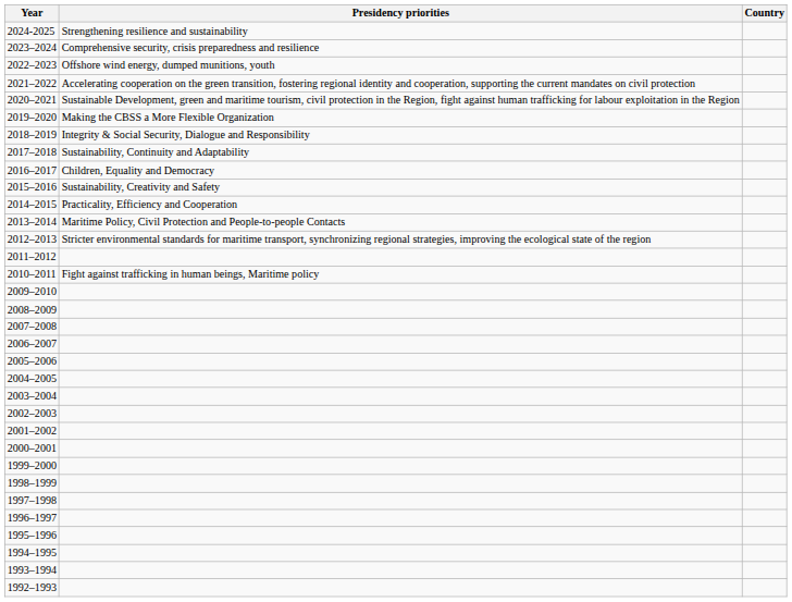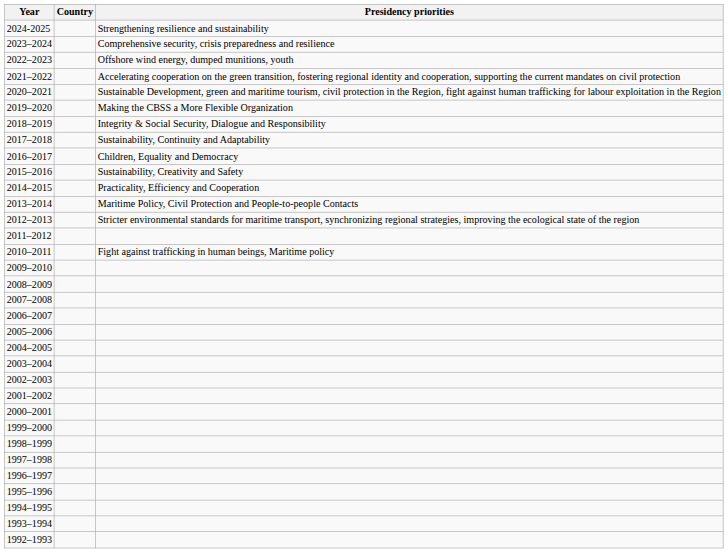 <table class="wikitable mw-collapsible">
 <tr>
 <th>Year</th>
+<th>Country</th>
 <th>Presidency priorities</th>
-<th>Country</th>
 </tr>
 <tr>
 <td>2024-2025</td>
+<td></td>
 <td>Strengthening resilience and sustainability</td>
-<td></td>
 </tr>
 <tr>
 <td>2023–2024</td>
+<td></td>
 <td>Comprehensive security, crisis preparedness and resilience</td>
-<td></td>
 </tr>
 <tr>
 <td>2022–2023</td>
+<td></td>
 <td>Offshore wind energy, dumped munitions, youth</td>
-<td></td>
 </tr>
 <tr>
 <td>2021–2022</td>
+<td></td>
 <td>Accelerating cooperation on the green transition, fostering regional identity and cooperation, supporting the current mandates on civil protection</td>
-<td></td>
 </tr>
 <tr>
 <td>2020–2021</td>
+<td></td>
 <td>Sustainable Development, green and maritime tourism, civil protection in the Region, fight against human trafficking for labour exploitation in the Region</td>
-<td></td>
 </tr>
 <tr>
 <td>2019–2020</td>
+<td></td>
 <td>Making the CBSS a More Flexible Organization</td>
-<td></td>
 </tr>
 <tr>
 <td>2018–2019</td>
+<td></td>
 <td>Integrity & Social Security, Dialogue and Responsibility</td>
-<td></td>
 </tr>
 <tr>
 <td>2017–2018</td>
+<td></td>
 <td>Sustainability, Continuity and Adaptability</td>
-<td></td>
 </tr>
 <tr>
 <td>2016–2017</td>
+<td></td>
 <td>Children, Equality and Democracy</td>
-<td></td>
 </tr>
 <tr>
 <td>2015–2016</td>
+<td></td>
 <td>Sustainability, Creativity and Safety</td>
-<td></td>
 </tr>
 <tr>
 <td>2014–2015</td>
+<td></td>
 <td>Practicality, Efficiency and Cooperation</td>
-<td></td>
 </tr>
 <tr>
 <td>2013–2014</td>
+<td></td>
 <td>Maritime Policy, Civil Protection and People-to-people Contacts</td>
-<td></td>
 </tr>
 <tr>
 <td>2012–2013</td>
+<td></td>
 <td>Stricter environmental standards for maritime transport, synchronizing regional strategies,  improving the ecological state of the region</td>
-<td></td>
 </tr>
 <tr>
 <td>2011–2012</td>
 <td></td>
 <td></td>
 </tr>
 <tr>
 <td>2010–2011</td>
+<td></td>
 <td>Fight against trafficking in human beings, Maritime policy</td>
-<td></td>
 </tr>
 <tr>
 <td>2009–2010</td>
 <td></td>
 <td></td>
 </tr>
 <tr>
 <td>2008–2009</td>
 <td></td>
 <td></td>
 </tr>
 <tr>
 <td>2007–2008</td>
 <td></td>
 <td></td>
 </tr>
 <tr>
 <td>2006–2007</td>
 <td></td>
 <td></td>
 </tr>
 <tr>
 <td>2005–2006</td>
 <td></td>
 <td></td>
 </tr>
 <tr>
 <td>2004–2005</td>
 <td></td>
 <td></td>
 </tr>
 <tr>
 <td>2003–2004</td>
 <td></td>
 <td></td>
 </tr>
 <tr>
 <td>2002–2003</td>
 <td></td>
 <td></td>
 </tr>
 <tr>
 <td>2001–2002</td>
 <td></td>
 <td></td>
 </tr>
 <tr>
 <td>2000–2001</td>
 <td></td>
 <td></td>
 </tr>
 <tr>
 <td>1999–2000</td>
 <td></td>
 <td></td>
 </tr>
 <tr>
 <td>1998–1999</td>
 <td></td>
 <td></td>
 </tr>
 <tr>
 <td>1997–1998</td>
 <td></td>
 <td></td>
 </tr>
 <tr>
 <td>1996–1997</td>
 <td></td>
 <td></td>
 </tr>
 <tr>
 <td>1995–1996</td>
 <td></td>
 <td></td>
 </tr>
 <tr>
 <td>1994–1995</td>
 <td></td>
 <td></td>
 </tr>
 <tr>
 <td>1993–1994</td>
 <td></td>
 <td></td>
 </tr>
 <tr>
 <td>1992–1993</td>
 <td></td>
 <td></td>
 </tr>
 </table>
